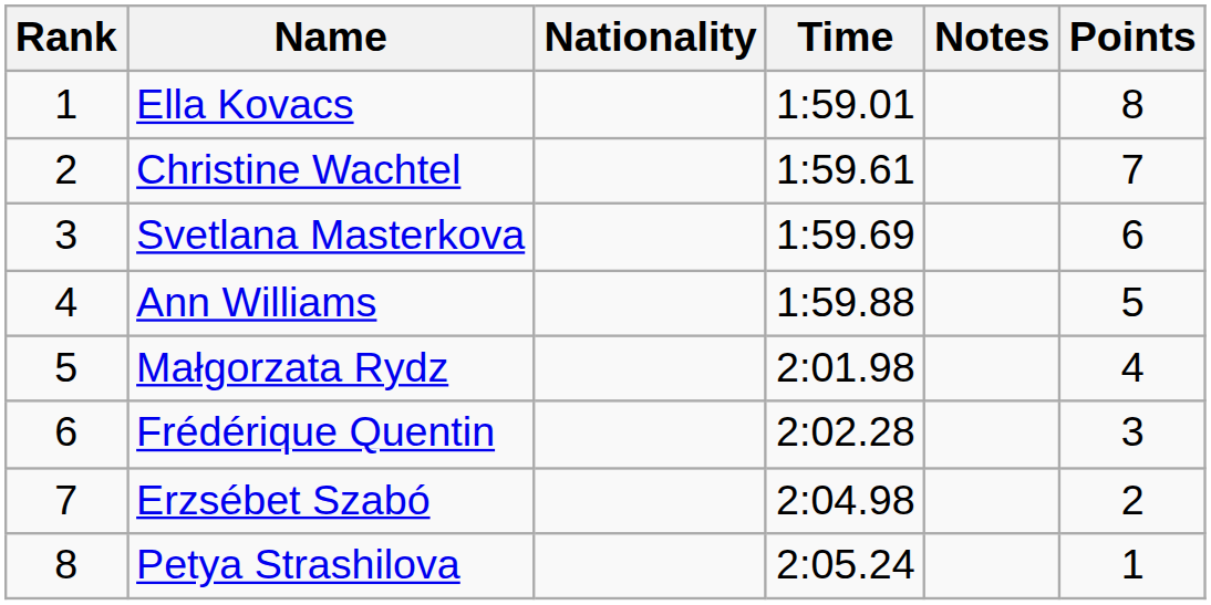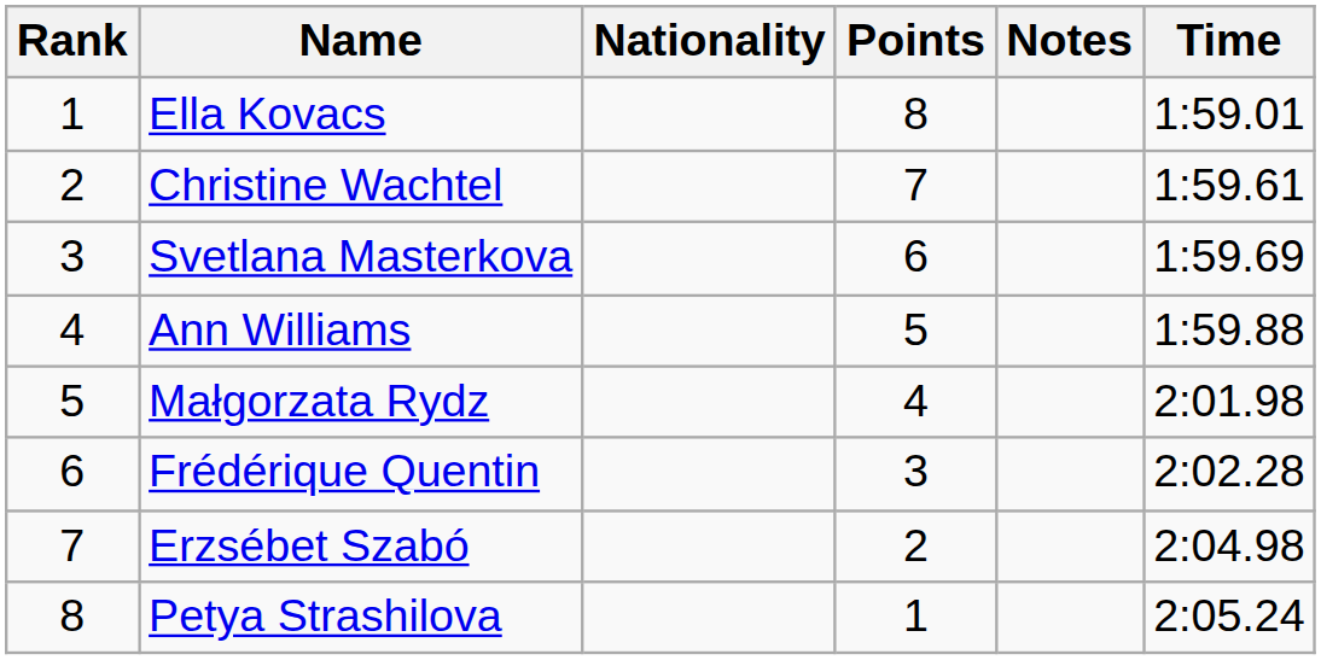 <table class="wikitable sortable" style="text-align:center">
 <tr>
 <th>Rank</th>
 <th>Name</th>
 <th>Nationality</th>
+<th>Points</th>
+<th>Notes</th>
 <th>Time</th>
-<th>Notes</th>
-<th>Points</th>
 </tr>
 <tr>
 <td>1</td>
 <td align=left><a href='#'>Ella Kovacs</a></td>
 <td align=left></td>
+<td>8</td>
+<td></td>
 <td>1:59.01</td>
-<td></td>
-<td>8</td>
 </tr>
 <tr>
 <td>2</td>
 <td align=left><a href='#'>Christine Wachtel</a></td>
 <td align=left></td>
+<td>7</td>
+<td></td>
 <td>1:59.61</td>
-<td></td>
-<td>7</td>
 </tr>
 <tr>
 <td>3</td>
 <td align=left><a href='#'>Svetlana Masterkova</a></td>
 <td align=left></td>
+<td>6</td>
+<td></td>
 <td>1:59.69</td>
-<td></td>
-<td>6</td>
 </tr>
 <tr>
 <td>4</td>
 <td align=left><a href='#'>Ann Williams</a></td>
 <td align=left></td>
+<td>5</td>
+<td></td>
 <td>1:59.88</td>
-<td></td>
-<td>5</td>
 </tr>
 <tr>
 <td>5</td>
 <td align=left><a href='#'>Małgorzata Rydz</a></td>
 <td align=left></td>
+<td>4</td>
+<td></td>
 <td>2:01.98</td>
-<td></td>
-<td>4</td>
 </tr>
 <tr>
 <td>6</td>
 <td align=left><a href='#'>Frédérique Quentin</a></td>
 <td align=left></td>
+<td>3</td>
+<td></td>
 <td>2:02.28</td>
-<td></td>
-<td>3</td>
 </tr>
 <tr>
 <td>7</td>
 <td align=left><a href='#'>Erzsébet Szabó</a></td>
 <td align=left></td>
+<td>2</td>
+<td></td>
 <td>2:04.98</td>
-<td></td>
-<td>2</td>
 </tr>
 <tr>
 <td>8</td>
 <td align=left><a href='#'>Petya Strashilova</a></td>
 <td align=left></td>
+<td>1</td>
+<td></td>
 <td>2:05.24</td>
-<td></td>
-<td>1</td>
 </tr>
 </table>
